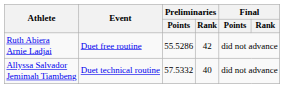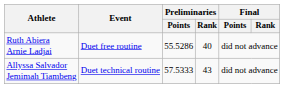 <table class=wikitable style="font-size:90%">
 <tr>
 <th rowspan="2">Athlete</th>
 <th rowspan="2">Event</th>
 <th colspan="2">Preliminaries</th>
 <th colspan="2">Final</th>
 </tr>
 <tr style="font-size:95%">
 <th>Points</th>
 <th>Rank</th>
 <th>Points</th>
 <th>Rank</th>
 </tr>
 <tr align=center>
 <td align=left><a href='#'>Ruth Abiera</a><br><a href='#'>Arnie Ladjai</a></td>
 <td align=left><a href='#'>Duet free routine</a></td>
 <td>55.5286</td>
-<td>42</td>
+<td>40</td>
 <td colspan=2>did not advance</td>
 </tr>
 <tr align=center>
 <td align=left><a href='#'>Allyssa Salvador</a><br><a href='#'>Jemimah Tiambeng</a></td>
 <td align=left><a href='#'>Duet technical routine</a></td>
-<td>57.5332</td>
-<td>40</td>
+<td>57.5333</td>
+<td>43</td>
 <td colspan=2>did not advance</td>
 </tr>
 </table>
